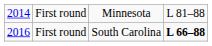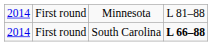 <table class="wikitable">
 <tr align="center">
 <td><a href='#'>2014</a></td>
 <td>First round</td>
 <td>Minnesota</td>
 <td>L 81–88</td>
 </tr>
 <tr align="center">
-<td><a href='#'>2016</a></td>
+<td><a href='#'>2014</a></td>
 <td>First round</td>
 <td>South Carolina</td>
 <td><strong>L 66–88</strong></td>
 </tr>
 </table>
